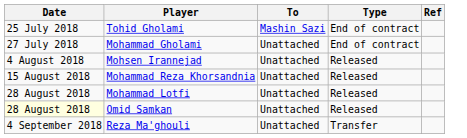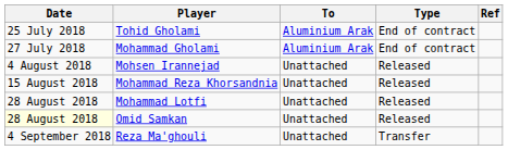 <table class="wikitable">
 <tr>
 <th><strong>Date</strong></th>
 <th><strong>Player</strong></th>
 <th><strong>To</strong></th>
 <th><strong>Type</strong></th>
 <th><strong>Ref</strong></th>
 </tr>
 <tr>
 <td>25 July 2018</td>
 <td> <a href='#'>Tohid Gholami</a></td>
-<td> <a href='#'>Mashin Sazi</a></td>
+<td> <a href='#'>Aluminium Arak</a></td>
 <td>End of contract</td>
 <td></td>
 </tr>
 <tr>
 <td>27 July 2018</td>
 <td> <a href='#'>Mohammad Gholami</a></td>
-<td>Unattached</td>
+<td> <a href='#'>Aluminium Arak</a></td>
 <td>End of contract</td>
 <td></td>
 </tr>
 <tr>
 <td>4 August 2018</td>
 <td> <a href='#'>Mohsen Irannejad</a></td>
 <td>Unattached</td>
 <td>Released</td>
 <td></td>
 </tr>
 <tr>
 <td>15 August 2018</td>
 <td> <a href='#'>Mohammad Reza Khorsandnia</a></td>
 <td>Unattached</td>
 <td>Released</td>
 <td></td>
 </tr>
 <tr>
 <td>28 August 2018</td>
 <td> <a href='#'>Mohammad Lotfi</a></td>
 <td>Unattached</td>
 <td>Released</td>
 <td></td>
 </tr>
 <tr>
 <td style="background: lightyellow;">28 August 2018</td>
 <td> <a href='#'>Omid Samkan</a></td>
 <td>Unattached</td>
 <td>Released</td>
 <td></td>
 </tr>
 <tr>
 <td>4 September 2018</td>
 <td> <a href='#'>Reza Ma'ghouli</a></td>
 <td>Unattached</td>
 <td>Transfer</td>
 <td></td>
 </tr>
 </table>
